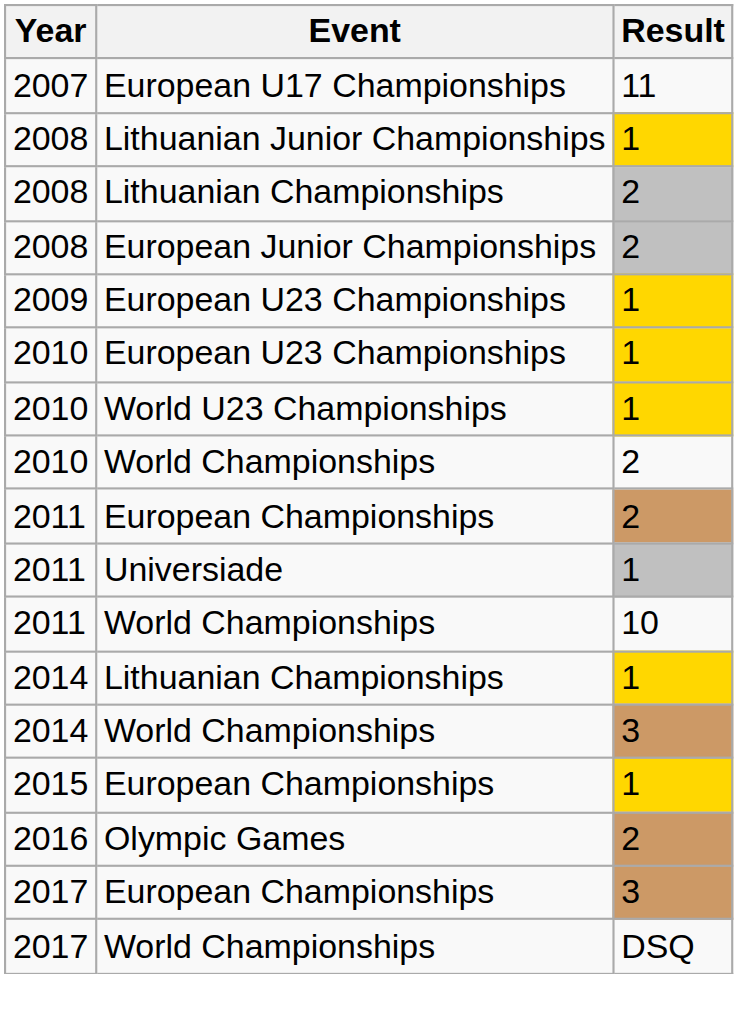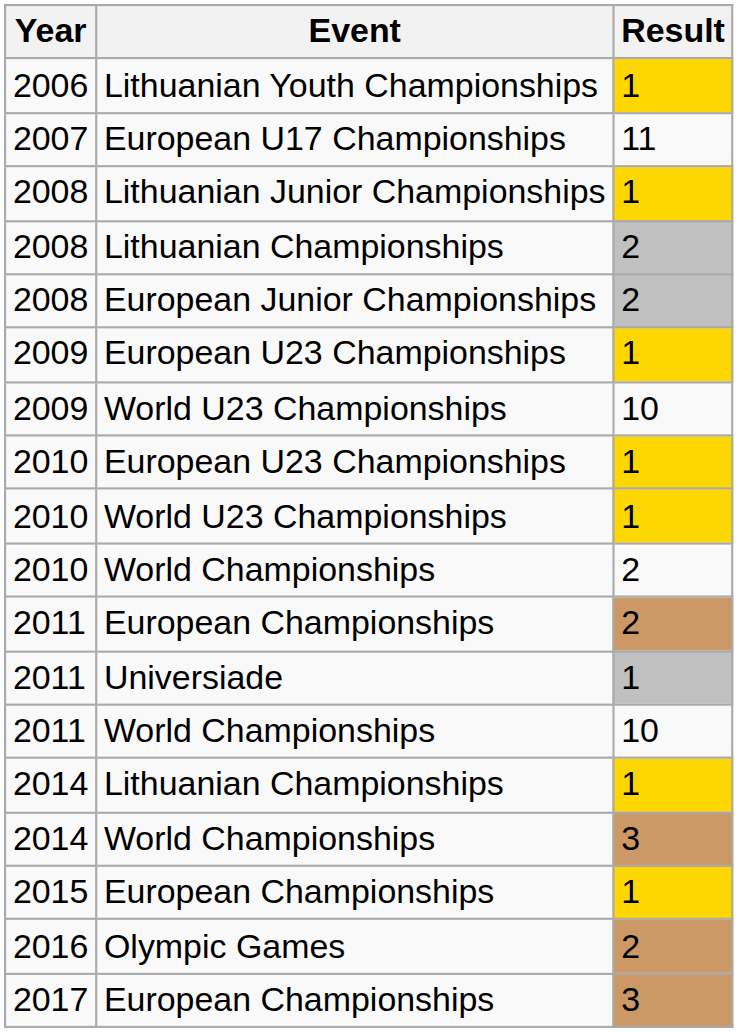 <table class=wikitable>
 <tr>
 <th>Year</th>
 <th>Event</th>
 <th>Result</th>
+</tr>
+<tr>
+<td>2006</td>
+<td>Lithuanian Youth Championships</td>
+<td style="background:gold;">1</td>
 </tr>
 <tr>
 <td>2007</td>
 <td>European U17 Championships</td>
 <td>11</td>
 </tr>
 <tr>
 <td>2008</td>
 <td>Lithuanian Junior Championships</td>
 <td style="background:gold;">1</td>
 </tr>
 <tr>
 <td>2008</td>
 <td>Lithuanian Championships</td>
 <td style="background:silver;">2</td>
 </tr>
 <tr>
 <td>2008</td>
 <td>European Junior Championships</td>
 <td style="background:silver;">2</td>
 </tr>
 <tr>
 <td>2009</td>
 <td>European U23 Championships</td>
 <td style="background:gold;">1</td>
+</tr>
+<tr>
+<td>2009</td>
+<td>World U23 Championships</td>
+<td>10</td>
 </tr>
 <tr>
 <td>2010</td>
 <td>European U23 Championships</td>
 <td style="background:gold;">1</td>
 </tr>
 <tr>
 <td>2010</td>
 <td>World U23 Championships</td>
 <td style="background:gold;">1</td>
 </tr>
 <tr>
 <td>2010</td>
 <td>World Championships</td>
 <td>2</td>
 </tr>
 <tr>
 <td>2011</td>
 <td>European Championships</td>
 <td style="background:#c96;">2</td>
 </tr>
 <tr>
 <td>2011</td>
 <td>Universiade</td>
 <td style="background:silver;">1</td>
 </tr>
 <tr>
 <td>2011</td>
 <td>World Championships</td>
 <td>10</td>
 </tr>
 <tr>
 <td>2014</td>
 <td>Lithuanian Championships</td>
 <td style="background:gold;">1</td>
 </tr>
 <tr>
 <td>2014</td>
 <td>World Championships</td>
 <td style="background:#c96;">3</td>
 </tr>
 <tr>
 <td>2015</td>
 <td>European Championships</td>
 <td style="background:gold;">1</td>
 </tr>
 <tr>
 <td>2016</td>
 <td>Olympic Games</td>
 <td style="background:#c96;">2</td>
 </tr>
 <tr>
 <td>2017</td>
 <td>European Championships</td>
 <td style="background:#c96;">3</td>
 </tr>
-<tr>
-<td>2017</td>
-<td>World Championships</td>
-<td>DSQ</td>
-</tr>
 </table>
